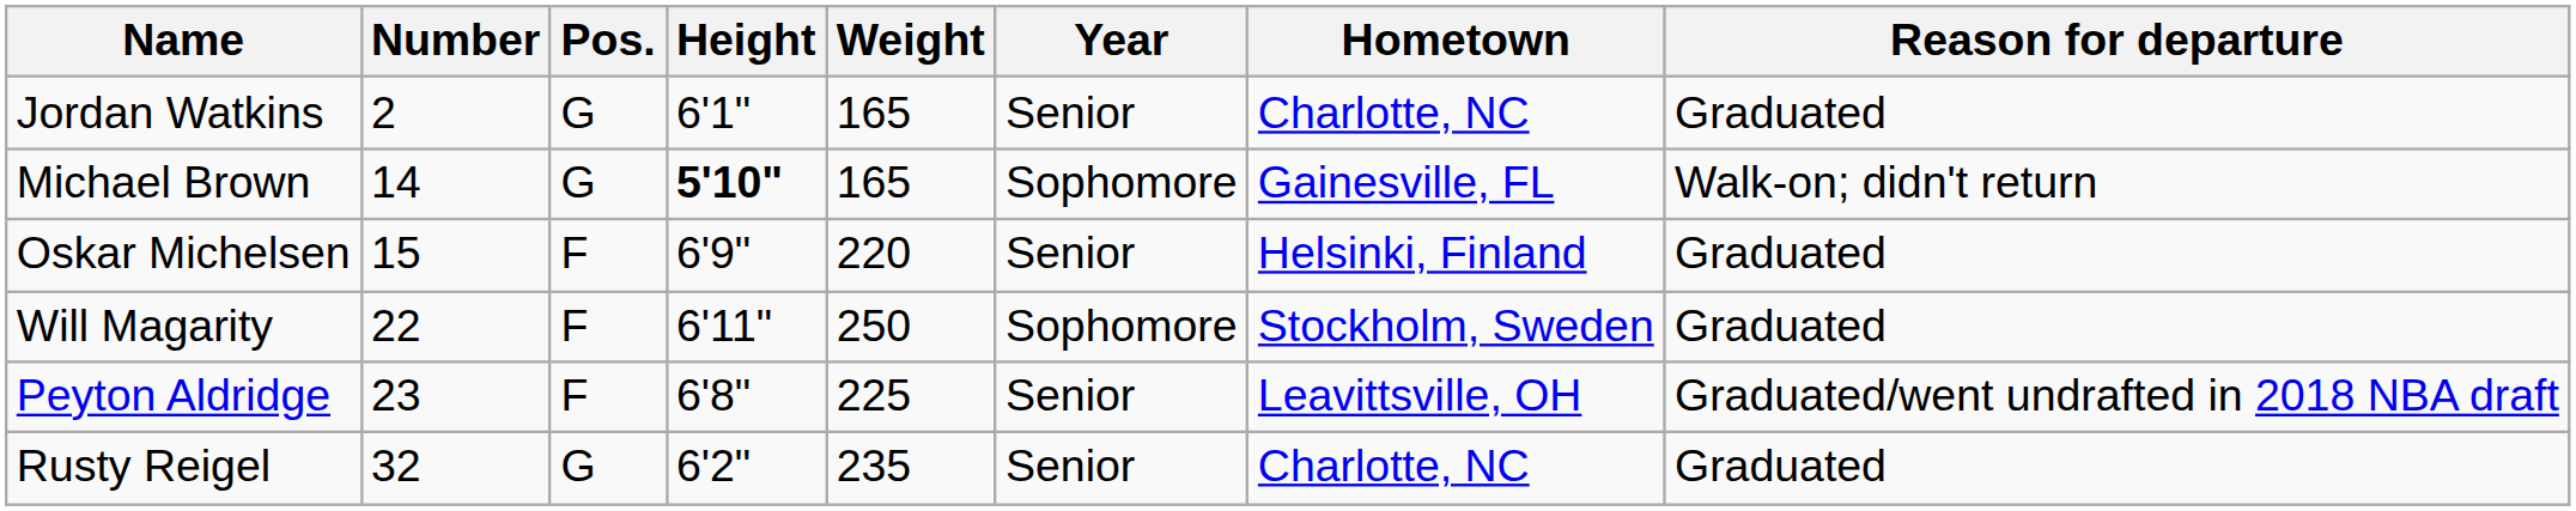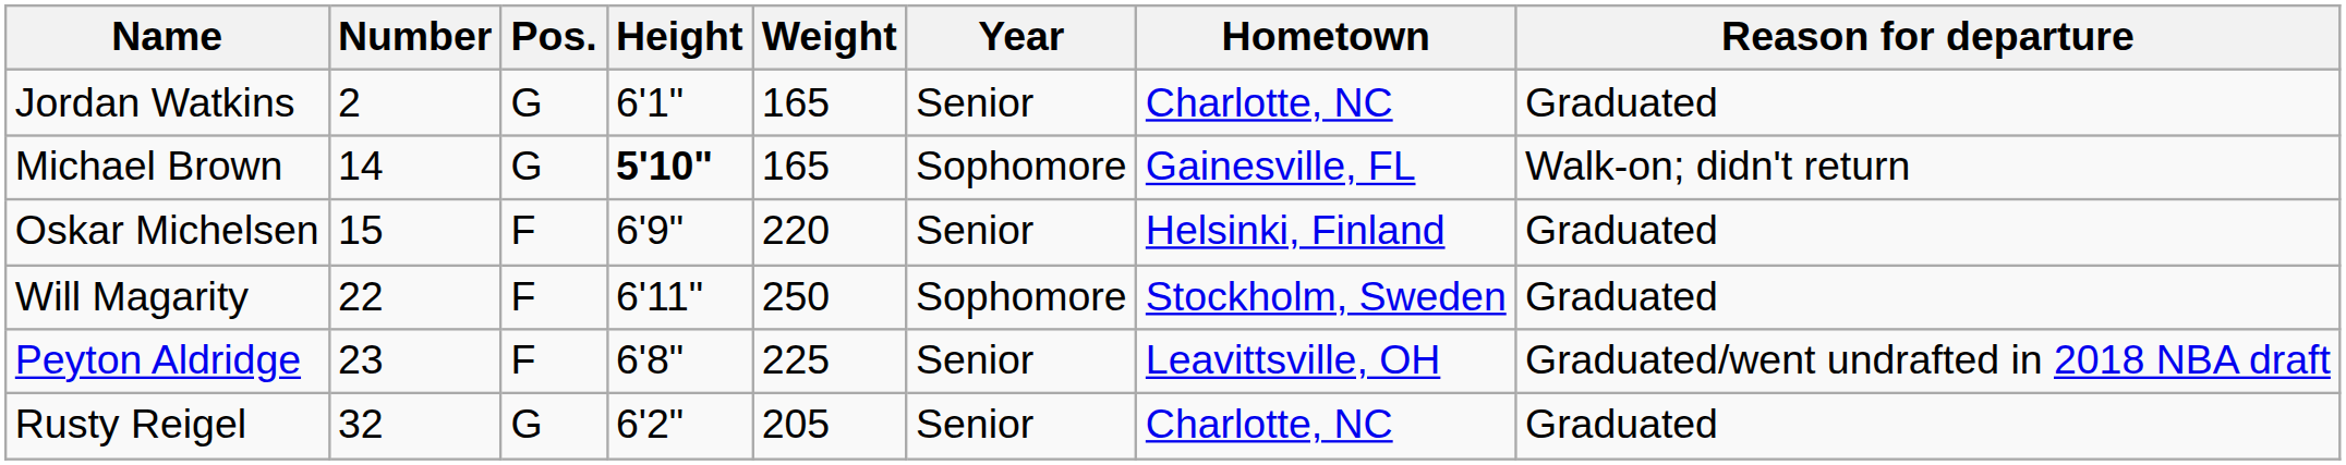 <table class="wikitable sortable" border="1">
 <tr>
 <th>Name</th>
 <th>Number</th>
 <th>Pos.</th>
 <th>Height</th>
 <th>Weight</th>
 <th>Year</th>
 <th>Hometown</th>
 <th class="unsortable">Reason for departure</th>
 </tr>
 <tr>
 <td>Jordan Watkins</td>
 <td>2</td>
 <td>G</td>
 <td>6'1"</td>
 <td>165</td>
 <td>Senior</td>
 <td><a href='#'>Charlotte, NC</a></td>
 <td>Graduated</td>
 </tr>
 <tr>
 <td>Michael Brown</td>
 <td>14</td>
 <td>G</td>
 <td><strong>5'10"</strong></td>
 <td>165</td>
 <td>Sophomore</td>
 <td><a href='#'>Gainesville, FL</a></td>
 <td>Walk-on; didn't return</td>
 </tr>
 <tr>
 <td>Oskar Michelsen</td>
 <td>15</td>
 <td>F</td>
 <td>6'9"</td>
 <td>220</td>
 <td>Senior</td>
 <td><a href='#'>Helsinki, Finland</a></td>
 <td>Graduated</td>
 </tr>
 <tr>
 <td>Will Magarity</td>
 <td>22</td>
 <td>F</td>
 <td>6'11"</td>
 <td>250</td>
 <td>Sophomore</td>
 <td><a href='#'>Stockholm, Sweden</a></td>
 <td>Graduated</td>
 </tr>
 <tr>
 <td><a href='#'>Peyton Aldridge</a></td>
 <td>23</td>
 <td>F</td>
 <td>6'8"</td>
 <td>225</td>
 <td>Senior</td>
 <td><a href='#'>Leavittsville, OH</a></td>
 <td>Graduated/went undrafted in <a href='#'>2018 NBA draft</a></td>
 </tr>
 <tr>
 <td>Rusty Reigel</td>
 <td>32</td>
 <td>G</td>
 <td>6'2"</td>
-<td>235</td>
+<td>205</td>
 <td>Senior</td>
 <td><a href='#'>Charlotte, NC</a></td>
 <td>Graduated</td>
 </tr>
 </table>
